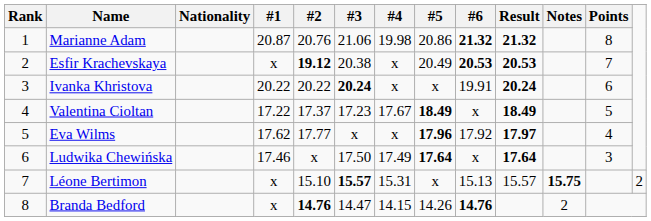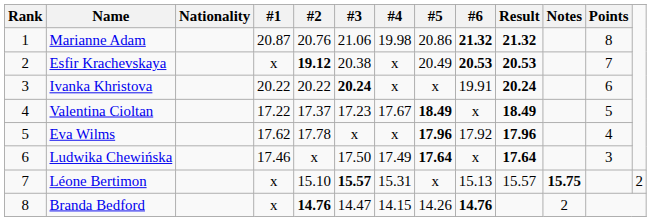 <table class="wikitable sortable" style="text-align:center">
 <tr>
 <th>Rank</th>
 <th>Name</th>
 <th>Nationality</th>
 <th>#1</th>
 <th>#2</th>
 <th>#3</th>
 <th>#4</th>
 <th>#5</th>
 <th>#6</th>
 <th>Result</th>
 <th>Notes</th>
 <th>Points</th>
 </tr>
 <tr>
 <td>1</td>
 <td align=left><a href='#'>Marianne Adam</a></td>
 <td align=left></td>
 <td>20.87</td>
 <td>20.76</td>
 <td>21.06</td>
 <td>19.98</td>
 <td>20.86</td>
 <td><strong>21.32</strong></td>
 <td><strong>21.32</strong></td>
 <td></td>
 <td>8</td>
 </tr>
 <tr>
 <td>2</td>
 <td align=left><a href='#'>Esfir Krachevskaya</a></td>
 <td align=left></td>
 <td>x</td>
 <td><strong>19.12</strong></td>
 <td>20.38</td>
 <td>x</td>
 <td>20.49</td>
 <td><strong>20.53</strong></td>
 <td><strong>20.53</strong></td>
 <td></td>
 <td>7</td>
 </tr>
 <tr>
 <td>3</td>
 <td align=left><a href='#'>Ivanka Khristova</a></td>
 <td align=left></td>
 <td>20.22</td>
 <td>20.22</td>
 <td><strong>20.24</strong></td>
 <td>x</td>
 <td>x</td>
 <td>19.91</td>
 <td><strong>20.24</strong></td>
 <td></td>
 <td>6</td>
 </tr>
 <tr>
 <td>4</td>
 <td align=left><a href='#'>Valentina Cioltan</a></td>
 <td align=left></td>
 <td>17.22</td>
 <td>17.37</td>
 <td>17.23</td>
 <td>17.67</td>
 <td><strong>18.49</strong></td>
 <td>x</td>
 <td><strong>18.49</strong></td>
 <td></td>
 <td>5</td>
 </tr>
 <tr>
 <td>5</td>
 <td align=left><a href='#'>Eva Wilms</a></td>
 <td align=left></td>
 <td>17.62</td>
-<td>17.77</td>
+<td>17.78</td>
 <td>x</td>
 <td>x</td>
 <td><strong>17.96</strong></td>
 <td>17.92</td>
-<td><strong>17.97</strong></td>
+<td><strong>17.96</strong></td>
 <td></td>
 <td>4</td>
 </tr>
 <tr>
 <td>6</td>
 <td align=left><a href='#'>Ludwika Chewińska</a></td>
 <td align=left></td>
 <td>17.46</td>
 <td>x</td>
 <td>17.50</td>
 <td>17.49</td>
 <td><strong>17.64</strong></td>
 <td>x</td>
 <td><strong>17.64</strong></td>
 <td></td>
 <td>3</td>
 </tr>
 <tr>
 <td>7</td>
 <td align=left><a href='#'>Léone Bertimon</a></td>
 <td align=left></td>
 <td>x</td>
 <td>15.10</td>
 <td><strong>15.57</strong></td>
 <td>15.31</td>
 <td>x</td>
 <td>15.13</td>
 <td>15.57</td>
 <td><strong>15.75</strong></td>
 <td></td>
 <td>2</td>
 </tr>
 <tr>
 <td>8</td>
 <td align=left><a href='#'>Branda Bedford</a></td>
 <td align=left></td>
 <td>x</td>
 <td><strong>14.76</strong></td>
 <td>14.47</td>
 <td>14.15</td>
 <td>14.26</td>
 <td><strong>14.76</strong></td>
 <td></td>
 <td>2</td>
 </tr>
 </table>
